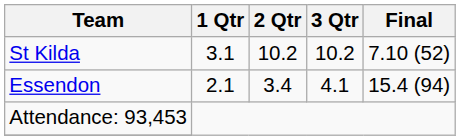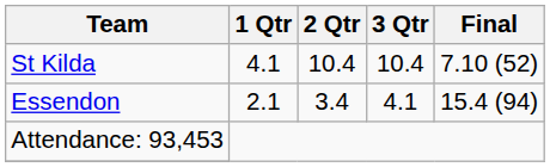 <table class="wikitable">
 <tr>
 <th>Team</th>
 <th>1 Qtr</th>
 <th>2 Qtr</th>
 <th>3 Qtr</th>
 <th>Final</th>
 </tr>
 <tr>
 <td><a href='#'>St Kilda</a></td>
-<td align=center>3.1</td>
-<td align=center>10.2</td>
-<td align=center>10.2</td>
+<td align=center>4.1</td>
+<td align=center>10.4</td>
+<td align=center>10.4</td>
 <td align=center>7.10 (52)</td>
 </tr>
 <tr>
 <td><a href='#'>Essendon</a></td>
 <td align=center>2.1</td>
 <td align=center>3.4</td>
 <td align=center>4.1</td>
 <td align=center>15.4 (94)</td>
 </tr>
 <tr>
 <td align=center>Attendance: 93,453</td>
 </tr>
 <tr>
 </tr>
 </table>
